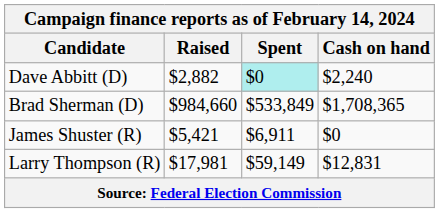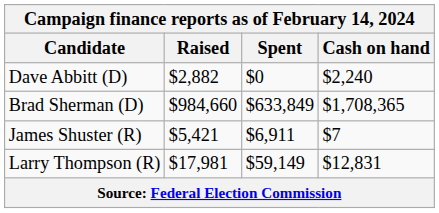 <table class="wikitable sortable">
 <tr>
 <th colspan=4>Campaign finance reports as of February 14, 2024</th>
 </tr>
 <tr style="text-align:center;">
 <th>Candidate</th>
 <th>Raised</th>
 <th>Spent</th>
 <th>Cash on hand</th>
 </tr>
 <tr>
 <td>Dave Abbitt (D)</td>
 <td>$2,882</td>
-<td style="background: paleturquoise;">$0</td>
+<td>$0</td>
 <td>$2,240</td>
 </tr>
 <tr>
 <td>Brad Sherman (D)</td>
 <td>$984,660</td>
-<td>$533,849</td>
+<td>$633,849</td>
 <td>$1,708,365</td>
 </tr>
 <tr>
 <td>James Shuster (R)</td>
 <td>$5,421</td>
 <td>$6,911</td>
-<td>$0</td>
+<td>$7</td>
 </tr>
 <tr>
 <td>Larry Thompson (R)</td>
 <td>$17,981</td>
 <td>$59,149</td>
 <td>$12,831</td>
 </tr>
 <tr>
 <th colspan="4"><small>Source: <a href='#'>Federal Election Commission</a></small></th>
 </tr>
 </table>
